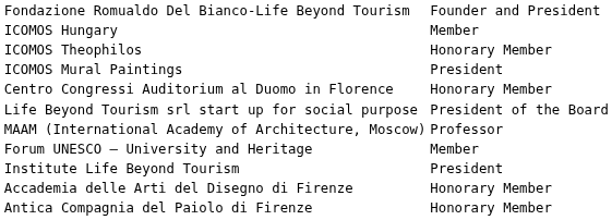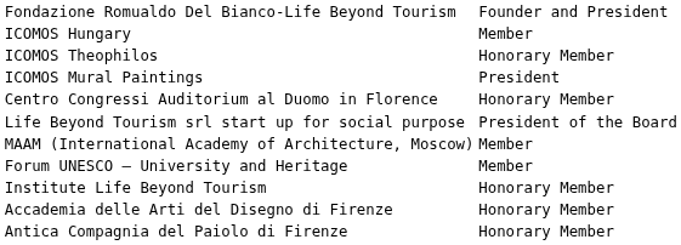 <table>
 <tr>
 <td>Fondazione Romualdo Del Bianco-Life Beyond Tourism</td>
 <td>Founder and President</td>
 </tr>
 <tr>
 <td>ICOMOS Hungary</td>
 <td>Member</td>
 </tr>
 <tr>
 <td>ICOMOS Theophilos</td>
 <td>Honorary Member</td>
 </tr>
 <tr>
 <td>ICOMOS Mural Paintings</td>
 <td>President</td>
 </tr>
 <tr>
 <td>Centro Congressi Auditorium al Duomo in Florence</td>
 <td>Honorary Member</td>
 </tr>
 <tr>
 <td>Life Beyond Tourism srl start up for social purpose</td>
 <td>President of the Board</td>
 </tr>
 <tr>
 <td>MAAM (International Academy of Architecture, Moscow)</td>
-<td>Professor</td>
+<td>Member</td>
 </tr>
 <tr>
 <td>Forum UNESCO – University and Heritage</td>
 <td>Member</td>
 </tr>
 <tr>
 <td>Institute Life Beyond Tourism</td>
-<td>President</td>
+<td>Honorary Member</td>
 </tr>
 <tr>
 <td>Accademia delle Arti del Disegno di Firenze</td>
 <td>Honorary Member</td>
 </tr>
 <tr>
 <td>Antica Compagnia del Paiolo di Firenze</td>
 <td>Honorary Member</td>
 </tr>
 </table>
